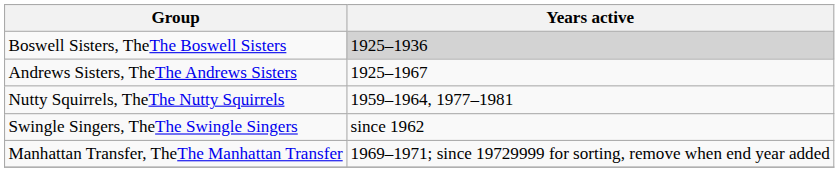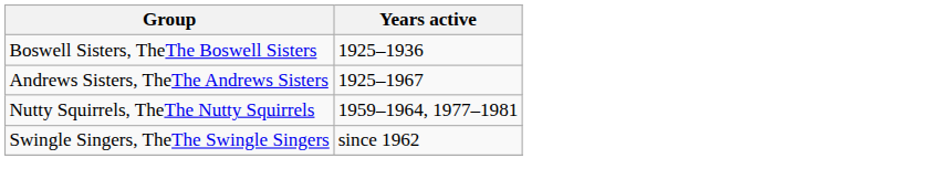 <table class="wikitable sortable">
 <tr>
 <th>Group</th>
 <th>Years active</th>
 </tr>
 <tr>
 <td><span>Boswell Sisters, The</span><a href='#'>The Boswell Sisters</a></td>
-<td style="background: lightgrey;">1925–1936</td>
+<td>1925–1936</td>
 </tr>
 <tr>
 <td><span>Andrews Sisters, The</span><a href='#'>The Andrews Sisters</a></td>
 <td>1925–1967</td>
 </tr>
 <tr>
 <td><span>Nutty Squirrels, The</span><a href='#'>The Nutty Squirrels</a></td>
 <td>1959–1964, 1977–1981</td>
 </tr>
 <tr>
 <td><span>Swingle Singers, The</span><a href='#'>The Swingle Singers</a></td>
 <td>since 1962</td>
 </tr>
 <tr>
-<td><span>Manhattan Transfer, The</span><a href='#'>The Manhattan Transfer</a></td>
-<td>1969–1971; since 1972<span>9999 for sorting, remove when end year added</span></td>
-</tr>
-<tr>
 </tr>
 </table>
